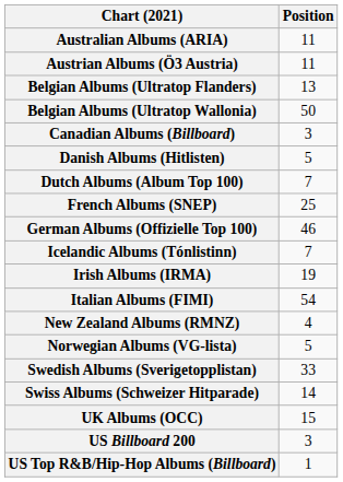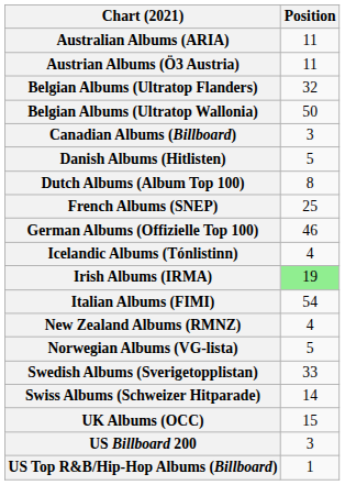 <table class="wikitable sortable plainrowheaders" style="text-align:center">
 <tr>
 <th scope="col">Chart (2021)</th>
 <th scope="col">Position</th>
 </tr>
 <tr>
 <th scope="row">Australian Albums (ARIA)</th>
 <td>11</td>
 </tr>
 <tr>
 <th scope="row">Austrian Albums (Ö3 Austria)</th>
 <td>11</td>
 </tr>
 <tr>
 <th scope="row">Belgian Albums (Ultratop Flanders)</th>
-<td>13</td>
+<td>32</td>
 </tr>
 <tr>
 <th scope="row">Belgian Albums (Ultratop Wallonia)</th>
 <td>50</td>
 </tr>
 <tr>
 <th scope="row">Canadian Albums (<em>Billboard</em>)</th>
 <td>3</td>
 </tr>
 <tr>
 <th scope="row">Danish Albums (Hitlisten)</th>
 <td>5</td>
 </tr>
 <tr>
 <th scope="row">Dutch Albums (Album Top 100)</th>
-<td>7</td>
+<td>8</td>
 </tr>
 <tr>
 <th scope="row">French Albums (SNEP)</th>
 <td>25</td>
 </tr>
 <tr>
 <th scope="row">German Albums (Offizielle Top 100)</th>
 <td>46</td>
 </tr>
 <tr>
 <th scope="row">Icelandic Albums (Tónlistinn)</th>
-<td>7</td>
+<td>4</td>
 </tr>
 <tr>
 <th scope="row">Irish Albums (IRMA)</th>
-<td>19</td>
+<td style="background: lightgreen;">19</td>
 </tr>
 <tr>
 <th scope="row">Italian Albums (FIMI)</th>
 <td>54</td>
 </tr>
 <tr>
 <th scope="row">New Zealand Albums (RMNZ)</th>
 <td>4</td>
 </tr>
 <tr>
 <th scope="row">Norwegian Albums (VG-lista)</th>
 <td>5</td>
 </tr>
 <tr>
 <th scope="row">Swedish Albums (Sverigetopplistan)</th>
 <td>33</td>
 </tr>
 <tr>
 <th scope="row">Swiss Albums (Schweizer Hitparade)</th>
 <td>14</td>
 </tr>
 <tr>
 <th scope="row">UK Albums (OCC)</th>
 <td>15</td>
 </tr>
 <tr>
 <th scope="row">US <em>Billboard</em> 200</th>
 <td>3</td>
 </tr>
 <tr>
 <th scope="row">US Top R&B/Hip-Hop Albums (<em>Billboard</em>)</th>
 <td>1</td>
 </tr>
 </table>
